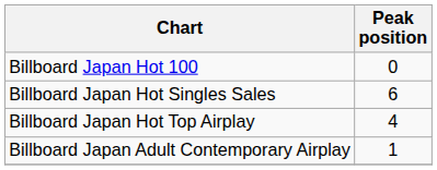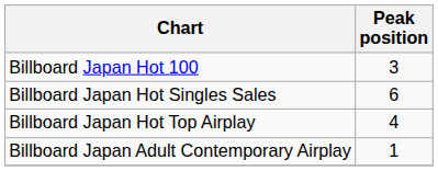 <table class="wikitable sortable">
 <tr>
 <th>Chart</th>
 <th>Peak<br>position</th>
 </tr>
 <tr>
 <td>Billboard <a href='#'>Japan Hot 100</a></td>
-<td align="center">0</td>
+<td align="center">3</td>
 </tr>
 <tr>
 <td>Billboard Japan Hot Singles Sales</td>
 <td align="center">6</td>
 </tr>
 <tr>
 <td>Billboard Japan Hot Top Airplay</td>
 <td align="center">4</td>
 </tr>
 <tr>
 <td>Billboard Japan Adult Contemporary Airplay</td>
 <td align="center">1</td>
 </tr>
 <tr>
 </tr>
 </table>
